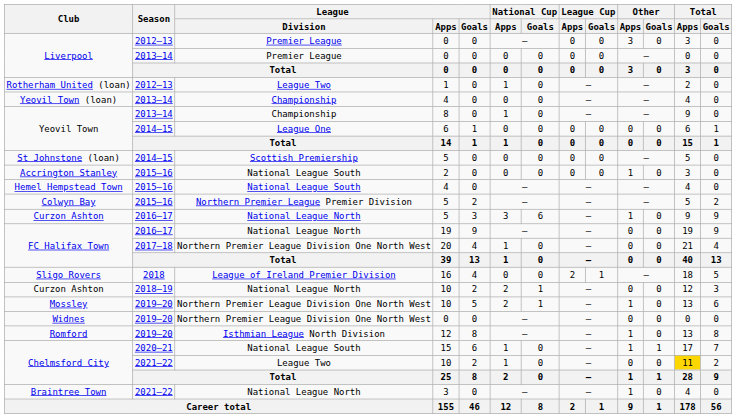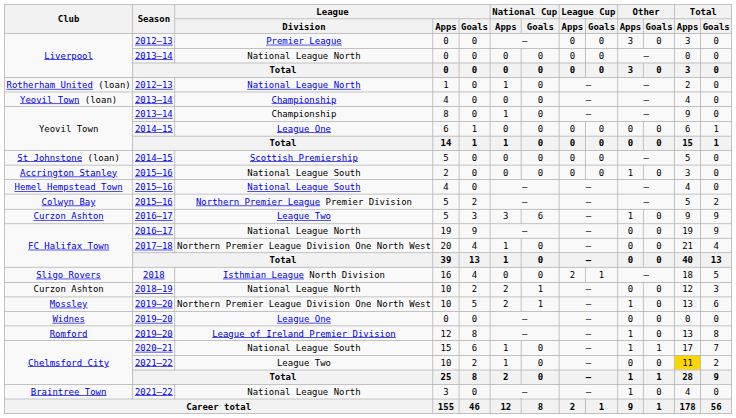 <table class="wikitable" style="text-align:center">
 <tr>
 <th rowspan="2">Club</th>
 <th rowspan="2">Season</th>
 <th colspan="3">League</th>
 <th colspan="2">National Cup</th>
 <th colspan="2">League Cup</th>
 <th colspan="2">Other</th>
 <th colspan="2">Total</th>
 </tr>
 <tr>
 <th>Division</th>
 <th>Apps</th>
 <th>Goals</th>
 <th>Apps</th>
 <th>Goals</th>
 <th>Apps</th>
 <th>Goals</th>
 <th>Apps</th>
 <th>Goals</th>
 <th>Apps</th>
 <th>Goals</th>
 </tr>
 <tr>
 <td rowspan="3"><a href='#'>Liverpool</a></td>
 <td><a href='#'>2012–13</a></td>
 <td><a href='#'>Premier League</a></td>
 <td>0</td>
 <td>0</td>
 <td colspan="2">—</td>
 <td>0</td>
 <td>0</td>
 <td>3</td>
 <td>0</td>
 <td>3</td>
 <td>0</td>
 </tr>
 <tr>
 <td><a href='#'>2013–14</a></td>
-<td>Premier League</td>
+<td>National League North</td>
 <td>0</td>
 <td>0</td>
 <td>0</td>
 <td>0</td>
 <td>0</td>
 <td>0</td>
 <td colspan="2">—</td>
 <td>0</td>
 <td>0</td>
 </tr>
 <tr>
 <th colspan=2>Total</th>
 <th>0</th>
 <th>0</th>
 <th>0</th>
 <th>0</th>
 <th>0</th>
 <th>0</th>
 <th>3</th>
 <th>0</th>
 <th>3</th>
 <th>0</th>
 </tr>
 <tr>
 <td rowspan="1"><a href='#'>Rotherham United</a> (loan)</td>
 <td><a href='#'>2012–13</a></td>
-<td><a href='#'>League Two</a></td>
+<td><a href='#'>National League North</a></td>
 <td>1</td>
 <td>0</td>
 <td>1</td>
 <td>0</td>
 <td colspan="2">—</td>
 <td colspan="2">—</td>
 <td>2</td>
 <td>0</td>
 </tr>
 <tr>
 <td rowspan="1"><a href='#'>Yeovil Town</a> (loan)</td>
 <td><a href='#'>2013–14</a></td>
 <td><a href='#'>Championship</a></td>
 <td>4</td>
 <td>0</td>
 <td>0</td>
 <td>0</td>
 <td colspan="2">—</td>
 <td colspan="2">—</td>
 <td>4</td>
 <td>0</td>
 </tr>
 <tr>
 <td rowspan="3">Yeovil Town</td>
 <td><a href='#'>2013–14</a></td>
 <td>Championship</td>
 <td>8</td>
 <td>0</td>
 <td>1</td>
 <td>0</td>
 <td colspan="2">—</td>
 <td colspan="2">—</td>
 <td>9</td>
 <td>0</td>
 </tr>
 <tr>
 <td><a href='#'>2014–15</a></td>
 <td><a href='#'>League One</a></td>
 <td>6</td>
 <td>1</td>
 <td>0</td>
 <td>0</td>
 <td>0</td>
 <td>0</td>
 <td>0</td>
 <td>0</td>
 <td>6</td>
 <td>1</td>
 </tr>
 <tr>
 <th colspan=2>Total</th>
 <th>14</th>
 <th>1</th>
 <th>1</th>
 <th>0</th>
 <th>0</th>
 <th>0</th>
 <th>0</th>
 <th>0</th>
 <th>15</th>
 <th>1</th>
 </tr>
 <tr>
 <td rowspan="1"><a href='#'>St Johnstone</a> (loan)</td>
 <td><a href='#'>2014–15</a></td>
 <td><a href='#'>Scottish Premiership</a></td>
 <td>5</td>
 <td>0</td>
 <td>0</td>
 <td>0</td>
 <td>0</td>
 <td>0</td>
 <td colspan="2">—</td>
 <td>5</td>
 <td>0</td>
 </tr>
 <tr>
 <td rowspan="1"><a href='#'>Accrington Stanley</a></td>
 <td><a href='#'>2015–16</a></td>
 <td>National League South</td>
 <td>2</td>
 <td>0</td>
 <td>0</td>
 <td>0</td>
 <td>0</td>
 <td>0</td>
 <td>1</td>
 <td>0</td>
 <td>3</td>
 <td>0</td>
 </tr>
 <tr>
 <td rowspan="1"><a href='#'>Hemel Hempstead Town</a></td>
 <td><a href='#'>2015–16</a></td>
 <td><a href='#'>National League South</a></td>
 <td>4</td>
 <td>0</td>
 <td colspan="2">—</td>
 <td colspan="2">—</td>
 <td colspan="2">—</td>
 <td>4</td>
 <td>0</td>
 </tr>
 <tr>
 <td rowspan="1"><a href='#'>Colwyn Bay</a></td>
 <td><a href='#'>2015–16</a></td>
 <td><a href='#'>Northern Premier League</a> Premier Division</td>
 <td>5</td>
 <td>2</td>
 <td colspan="2">—</td>
 <td colspan="2">—</td>
 <td colspan="2">—</td>
 <td>5</td>
 <td>2</td>
 </tr>
 <tr>
 <td rowspan="1"><a href='#'>Curzon Ashton</a></td>
 <td><a href='#'>2016–17</a></td>
-<td><a href='#'>National League North</a></td>
+<td><a href='#'>League Two</a></td>
 <td>5</td>
 <td>3</td>
 <td>3</td>
 <td>6</td>
 <td colspan="2">—</td>
 <td>1</td>
 <td>0</td>
 <td>9</td>
 <td>9</td>
 </tr>
 <tr>
 <td rowspan="3"><a href='#'>FC Halifax Town</a></td>
 <td><a href='#'>2016–17</a></td>
 <td>National League North</td>
 <td>19</td>
 <td>9</td>
 <td colspan="2">—</td>
 <td colspan="2">—</td>
 <td>0</td>
 <td>0</td>
 <td>19</td>
 <td>9</td>
 </tr>
 <tr>
 <td><a href='#'>2017–18</a></td>
 <td>Northern Premier League Division One North West</td>
 <td>20</td>
 <td>4</td>
 <td>1</td>
 <td>0</td>
 <td colspan="2">—</td>
 <td>0</td>
 <td>0</td>
 <td>21</td>
 <td>4</td>
 </tr>
 <tr>
 <th colspan=2>Total</th>
 <th>39</th>
 <th>13</th>
 <th>1</th>
 <th>0</th>
 <th colspan="2">—</th>
 <th>0</th>
 <th>0</th>
 <th>40</th>
 <th>13</th>
 </tr>
 <tr>
 <td rowspan="1"><a href='#'>Sligo Rovers</a></td>
 <td><a href='#'>2018</a></td>
-<td><a href='#'>League of Ireland Premier Division</a></td>
+<td><a href='#'>Isthmian League</a> North Division</td>
 <td>16</td>
 <td>4</td>
 <td>0</td>
 <td>0</td>
 <td>2</td>
 <td>1</td>
 <td colspan="2">—</td>
 <td>18</td>
 <td>5</td>
 </tr>
 <tr>
 <td rowspan="1">Curzon Ashton</td>
 <td><a href='#'>2018–19</a></td>
 <td>National League North</td>
 <td>10</td>
 <td>2</td>
 <td>2</td>
 <td>1</td>
 <td colspan="2">—</td>
 <td>0</td>
 <td>0</td>
 <td>12</td>
 <td>3</td>
 </tr>
 <tr>
 <td rowspan="1"><a href='#'>Mossley</a></td>
 <td><a href='#'>2019–20</a></td>
 <td>Northern Premier League Division One North West</td>
 <td>10</td>
 <td>5</td>
 <td>2</td>
 <td>1</td>
 <td colspan="2">—</td>
 <td>1</td>
 <td>0</td>
 <td>13</td>
 <td>6</td>
 </tr>
 <tr>
 <td rowspan="1"><a href='#'>Widnes</a></td>
 <td><a href='#'>2019–20</a></td>
-<td>Northern Premier League Division One North West</td>
+<td><a href='#'>League One</a></td>
 <td>0</td>
 <td>0</td>
 <td colspan="2">—</td>
 <td colspan="2">—</td>
 <td>0</td>
 <td>0</td>
 <td>0</td>
 <td>0</td>
 </tr>
 <tr>
 <td rowspan="1"><a href='#'>Romford</a></td>
 <td><a href='#'>2019–20</a></td>
-<td><a href='#'>Isthmian League</a> North Division</td>
+<td><a href='#'>League of Ireland Premier Division</a></td>
 <td>12</td>
 <td>8</td>
 <td colspan="2">—</td>
 <td colspan="2">—</td>
 <td>1</td>
 <td>0</td>
 <td>13</td>
 <td>8</td>
 </tr>
 <tr>
 <td rowspan="3"><a href='#'>Chelmsford City</a></td>
 <td><a href='#'>2020–21</a></td>
 <td>National League South</td>
 <td>15</td>
 <td>6</td>
 <td>1</td>
 <td>0</td>
 <td colspan="2">—</td>
 <td>1</td>
 <td>1</td>
 <td>17</td>
 <td>7</td>
 </tr>
 <tr>
 <td><a href='#'>2021–22</a></td>
 <td>League Two</td>
 <td>10</td>
 <td>2</td>
 <td>1</td>
 <td>0</td>
 <td colspan="2">—</td>
 <td>0</td>
 <td>0</td>
 <td style="background: gold;">11</td>
 <td>2</td>
 </tr>
 <tr>
 <th colspan=2>Total</th>
 <th>25</th>
 <th>8</th>
 <th>2</th>
 <th>0</th>
 <th colspan="2">—</th>
 <th>1</th>
 <th>1</th>
 <th>28</th>
 <th>9</th>
 </tr>
 <tr>
 <td rowspan="1"><a href='#'>Braintree Town</a></td>
 <td><a href='#'>2021–22</a></td>
 <td>National League North</td>
 <td>3</td>
 <td>0</td>
 <td colspan="2">—</td>
 <td colspan="2">—</td>
 <td>1</td>
 <td>0</td>
 <td>4</td>
 <td>0</td>
 </tr>
 <tr>
 <th colspan=3>Career total</th>
 <th>155</th>
 <th>46</th>
 <th>12</th>
 <th>8</th>
 <th>2</th>
 <th>1</th>
 <th>9</th>
 <th>1</th>
 <th>178</th>
 <th>56</th>
 </tr>
 </table>
